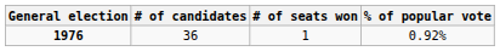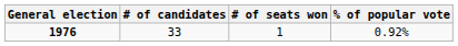 <table class="wikitable">
 <tr>
 <th>General election</th>
 <th># of candidates</th>
 <th># of seats won</th>
 <th>% of popular vote</th>
 </tr>
 <tr align=center>
 <td><strong>1976</strong></td>
-<td>36</td>
+<td>33</td>
 <td>1</td>
 <td>0.92%</td>
 </tr>
 </table>
